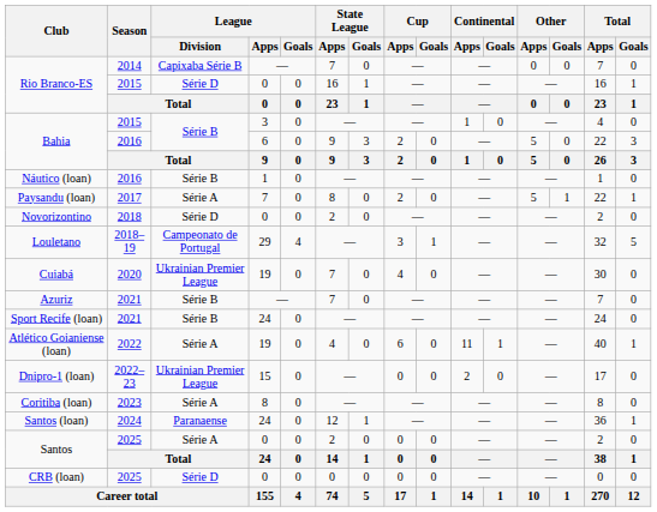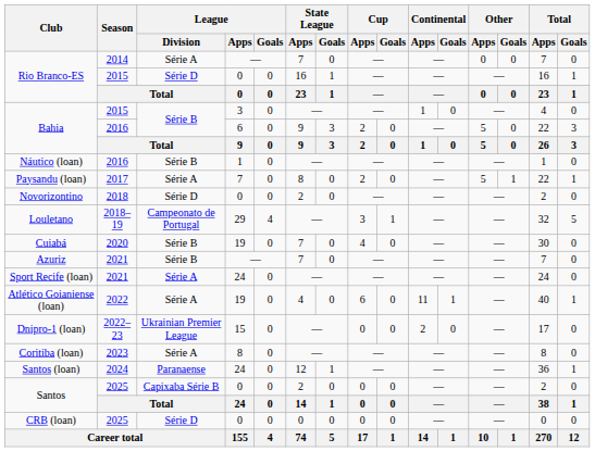 <table class="wikitable" style="text-align: center;">
 <tr>
 <th rowspan="2">Club</th>
 <th rowspan="2">Season</th>
 <th colspan="3">League</th>
 <th colspan="2">State League</th>
 <th colspan="2">Cup</th>
 <th colspan="2">Continental</th>
 <th colspan="2">Other</th>
 <th colspan="2">Total</th>
 </tr>
 <tr>
 <th>Division</th>
 <th>Apps</th>
 <th>Goals</th>
 <th>Apps</th>
 <th>Goals</th>
 <th>Apps</th>
 <th>Goals</th>
 <th>Apps</th>
 <th>Goals</th>
 <th>Apps</th>
 <th>Goals</th>
 <th>Apps</th>
 <th>Goals</th>
 </tr>
 <tr>
 <td rowspan="3" valign="center"><a href='#'>Rio Branco-ES</a></td>
 <td><a href='#'>2014</a></td>
-<td><a href='#'>Capixaba Série B</a></td>
+<td>Série A</td>
 <td colspan="2">—</td>
 <td>7</td>
 <td>0</td>
 <td colspan="2">—</td>
 <td colspan="2">—</td>
 <td>0</td>
 <td>0</td>
 <td>7</td>
 <td>0</td>
 </tr>
 <tr>
 <td><a href='#'>2015</a></td>
 <td><a href='#'>Série D</a></td>
 <td>0</td>
 <td>0</td>
 <td>16</td>
 <td>1</td>
 <td colspan="2">—</td>
 <td colspan="2">—</td>
 <td colspan="2">—</td>
 <td>16</td>
 <td>1</td>
 </tr>
 <tr>
 <th colspan="2">Total</th>
 <th>0</th>
 <th>0</th>
 <th>23</th>
 <th>1</th>
 <th colspan="2">—</th>
 <th colspan="2">—</th>
 <th>0</th>
 <th>0</th>
 <th>23</th>
 <th>1</th>
 </tr>
 <tr>
 <td rowspan="3" valign="center"><a href='#'>Bahia</a></td>
 <td><a href='#'>2015</a></td>
 <td rowspan="2"><a href='#'>Série B</a></td>
 <td>3</td>
 <td>0</td>
 <td colspan="2">—</td>
 <td colspan="2">—</td>
 <td>1</td>
 <td>0</td>
 <td colspan="2">—</td>
 <td>4</td>
 <td>0</td>
 </tr>
 <tr>
 <td><a href='#'>2016</a></td>
 <td>6</td>
 <td>0</td>
 <td>9</td>
 <td>3</td>
 <td>2</td>
 <td>0</td>
 <td colspan="2">—</td>
 <td>5</td>
 <td>0</td>
 <td>22</td>
 <td>3</td>
 </tr>
 <tr>
 <th colspan="2">Total</th>
 <th>9</th>
 <th>0</th>
 <th>9</th>
 <th>3</th>
 <th>2</th>
 <th>0</th>
 <th>1</th>
 <th>0</th>
 <th>5</th>
 <th>0</th>
 <th>26</th>
 <th>3</th>
 </tr>
 <tr>
 <td valign="center"><a href='#'>Náutico</a> (loan)</td>
 <td><a href='#'>2016</a></td>
 <td>Série B</td>
 <td>1</td>
 <td>0</td>
 <td colspan="2">—</td>
 <td colspan="2">—</td>
 <td colspan="2">—</td>
 <td colspan="2">—</td>
 <td>1</td>
 <td>0</td>
 </tr>
 <tr>
 <td valign="center"><a href='#'>Paysandu</a> (loan)</td>
 <td><a href='#'>2017</a></td>
 <td>Série A</td>
 <td>7</td>
 <td>0</td>
 <td>8</td>
 <td>0</td>
 <td>2</td>
 <td>0</td>
 <td colspan="2">—</td>
 <td>5</td>
 <td>1</td>
 <td>22</td>
 <td>1</td>
 </tr>
 <tr>
 <td valign="center"><a href='#'>Novorizontino</a></td>
 <td><a href='#'>2018</a></td>
 <td>Série D</td>
 <td>0</td>
 <td>0</td>
 <td>2</td>
 <td>0</td>
 <td colspan="2">—</td>
 <td colspan="2">—</td>
 <td colspan="2">—</td>
 <td>2</td>
 <td>0</td>
 </tr>
 <tr>
 <td valign="center"><a href='#'>Louletano</a></td>
 <td><a href='#'>2018–19</a></td>
 <td><a href='#'>Campeonato de Portugal</a></td>
 <td>29</td>
 <td>4</td>
 <td colspan="2">—</td>
 <td>3</td>
 <td>1</td>
 <td colspan="2">—</td>
 <td colspan="2">—</td>
 <td>32</td>
 <td>5</td>
 </tr>
 <tr>
 <td valign="center"><a href='#'>Cuiabá</a></td>
 <td><a href='#'>2020</a></td>
-<td><a href='#'>Ukrainian Premier League</a></td>
+<td>Série B</td>
 <td>19</td>
 <td>0</td>
 <td>7</td>
 <td>0</td>
 <td>4</td>
 <td>0</td>
 <td colspan="2">—</td>
 <td colspan="2">—</td>
 <td>30</td>
 <td>0</td>
 </tr>
 <tr>
 <td valign="center"><a href='#'>Azuriz</a></td>
 <td><a href='#'>2021</a></td>
 <td>Série B</td>
 <td colspan="2">—</td>
 <td>7</td>
 <td>0</td>
 <td colspan="2">—</td>
 <td colspan="2">—</td>
 <td colspan="2">—</td>
 <td>7</td>
 <td>0</td>
 </tr>
 <tr>
 <td valign="center"><a href='#'>Sport Recife</a> (loan)</td>
 <td><a href='#'>2021</a></td>
-<td>Série B</td>
+<td><a href='#'>Série A</a></td>
 <td>24</td>
 <td>0</td>
 <td colspan="2">—</td>
 <td colspan="2">—</td>
 <td colspan="2">—</td>
 <td colspan="2">—</td>
 <td>24</td>
 <td>0</td>
 </tr>
 <tr>
 <td valign="center"><a href='#'>Atlético Goianiense</a> (loan)</td>
 <td><a href='#'>2022</a></td>
 <td>Série A</td>
 <td>19</td>
 <td>0</td>
 <td>4</td>
 <td>0</td>
 <td>6</td>
 <td>0</td>
 <td>11</td>
 <td>1</td>
 <td colspan="2">—</td>
 <td>40</td>
 <td>1</td>
 </tr>
 <tr>
 <td valign="center"><a href='#'>Dnipro-1</a> (loan)</td>
 <td><a href='#'>2022–23</a></td>
 <td><a href='#'>Ukrainian Premier League</a></td>
 <td>15</td>
 <td>0</td>
 <td colspan="2">—</td>
 <td>0</td>
 <td>0</td>
 <td>2</td>
 <td>0</td>
 <td colspan="2">—</td>
 <td>17</td>
 <td>0</td>
 </tr>
 <tr>
 <td valign="center"><a href='#'>Coritiba</a> (loan)</td>
 <td><a href='#'>2023</a></td>
 <td>Série A</td>
 <td>8</td>
 <td>0</td>
 <td colspan="2">—</td>
 <td colspan="2">—</td>
 <td colspan="2">—</td>
 <td colspan="2">—</td>
 <td>8</td>
 <td>0</td>
 </tr>
 <tr>
 <td valign="center"><a href='#'>Santos</a> (loan)</td>
 <td><a href='#'>2024</a></td>
 <td><a href='#'>Paranaense</a></td>
 <td>24</td>
 <td>0</td>
 <td>12</td>
 <td>1</td>
 <td colspan="2">—</td>
 <td colspan="2">—</td>
 <td colspan="2">—</td>
 <td>36</td>
 <td>1</td>
 </tr>
 <tr>
 <td rowspan="2" valign="center">Santos</td>
 <td><a href='#'>2025</a></td>
-<td>Série A</td>
+<td><a href='#'>Capixaba Série B</a></td>
 <td>0</td>
 <td>0</td>
 <td>2</td>
 <td>0</td>
 <td>0</td>
 <td>0</td>
 <td colspan="2">—</td>
 <td colspan="2">—</td>
 <td>2</td>
 <td>0</td>
 </tr>
 <tr>
 <th colspan="2">Total</th>
 <th>24</th>
 <th>0</th>
 <th>14</th>
 <th>1</th>
 <th>0</th>
 <th>0</th>
 <th colspan="2">—</th>
 <th colspan="2">—</th>
 <th>38</th>
 <th>1</th>
 </tr>
 <tr>
 <td valign="center"><a href='#'>CRB</a> (loan)</td>
 <td><a href='#'>2025</a></td>
 <td><a href='#'>Série D</a></td>
 <td>0</td>
 <td>0</td>
 <td>0</td>
 <td>0</td>
 <td>0</td>
 <td>0</td>
 <td colspan="2">—</td>
 <td colspan="2">—</td>
 <td>0</td>
 <td>0</td>
 </tr>
 <tr>
 <th colspan="3"><strong>Career total</strong></th>
 <th>155</th>
 <th>4</th>
 <th>74</th>
 <th>5</th>
 <th>17</th>
 <th>1</th>
 <th>14</th>
 <th>1</th>
 <th>10</th>
 <th>1</th>
 <th>270</th>
 <th>12</th>
 </tr>
 </table>
